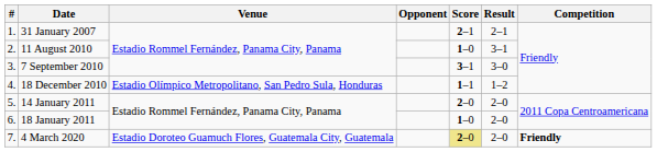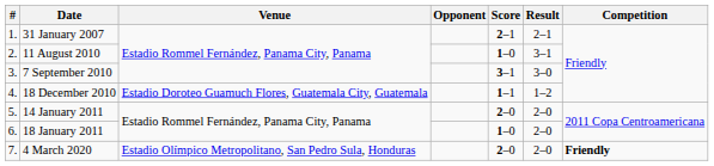 <table class="wikitable">
 <tr>
 <th>#</th>
 <th>Date</th>
 <th>Venue</th>
 <th>Opponent</th>
 <th>Score</th>
 <th>Result</th>
 <th>Competition</th>
 </tr>
 <tr>
 <td>1.</td>
 <td>31 January 2007</td>
 <td rowspan=3><a href='#'>Estadio Rommel Fernández</a>, <a href='#'>Panama City</a>, <a href='#'>Panama</a></td>
 <td></td>
 <td align=center><strong>2</strong>–1</td>
 <td align=center>2–1</td>
 <td rowspan=4><a href='#'>Friendly</a></td>
 </tr>
 <tr>
 <td>2.</td>
 <td>11 August 2010</td>
 <td></td>
 <td align=center><strong>1</strong>–0</td>
 <td align=center>3–1</td>
 </tr>
 <tr>
 <td>3.</td>
 <td>7 September 2010</td>
 <td></td>
 <td align=center><strong>3</strong>–1</td>
 <td align=center>3–0</td>
 </tr>
 <tr>
 <td>4.</td>
 <td>18 December 2010</td>
-<td><a href='#'>Estadio Olímpico Metropolitano</a>, <a href='#'>San Pedro Sula</a>, <a href='#'>Honduras</a></td>
+<td><a href='#'>Estadio Doroteo Guamuch Flores</a>, <a href='#'>Guatemala City</a>, <a href='#'>Guatemala</a></td>
 <td></td>
 <td align=center><strong>1</strong>–1</td>
 <td align=center>1–2</td>
 </tr>
 <tr>
 <td>5.</td>
 <td>14 January 2011</td>
 <td rowspan=2>Estadio Rommel Fernández, Panama City, Panama</td>
 <td></td>
 <td align=center><strong>2</strong>–0</td>
 <td align=center>2–0</td>
 <td rowspan=2><a href='#'>2011 Copa Centroamericana</a></td>
 </tr>
 <tr>
 <td>6.</td>
 <td>18 January 2011</td>
 <td></td>
 <td align=center><strong>1</strong>–0</td>
 <td align=center>2–0</td>
 </tr>
 <tr>
 <td>7.</td>
 <td>4 March 2020</td>
-<td><a href='#'>Estadio Doroteo Guamuch Flores</a>, <a href='#'>Guatemala City</a>, <a href='#'>Guatemala</a></td>
+<td><a href='#'>Estadio Olímpico Metropolitano</a>, <a href='#'>San Pedro Sula</a>, <a href='#'>Honduras</a></td>
 <td></td>
-<td align=center style="background: khaki;"><strong>2</strong>–0</td>
+<td align=center><strong>2</strong>–0</td>
 <td align=center>2–0</td>
 <td><strong>Friendly</strong></td>
 </tr>
 </table>
